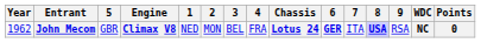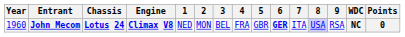 <table class="wikitable" style="text-align:center; font-size:90%">
 <tr>
 <th>Year</th>
 <th>Entrant</th>
-<th>5</th>
+<th>Chassis</th>
 <th>Engine</th>
 <th>1</th>
 <th>2</th>
 <th>3</th>
 <th>4</th>
-<th>Chassis</th>
+<th>5</th>
 <th>6</th>
 <th>7</th>
 <th>8</th>
 <th>9</th>
 <th>WDC</th>
 <th>Points</th>
 </tr>
 <tr>
-<td><a href='#'>1962</a></td>
+<td><a href='#'>1960</a></td>
 <th><a href='#'>John Mecom</a></th>
-<td><a href='#'>GBR</a></td>
+<th><a href='#'>Lotus</a> <a href='#'>24</a></th>
 <th><a href='#'>Climax</a> <a href='#'>V8</a></th>
 <td><a href='#'>NED</a></td>
 <td><a href='#'>MON</a></td>
 <td><a href='#'>BEL</a></td>
 <td><a href='#'>FRA</a></td>
-<th><a href='#'>Lotus</a> <a href='#'>24</a></th>
+<td><a href='#'>GBR</a></td>
 <td><strong><a href='#'>GER</a></strong></td>
 <td><a href='#'>ITA</a></td>
-<td style="background:#CFCFFF;"><strong><a href='#'>USA</a><br></strong></td>
+<td style="background:#CFCFFF;"><a href='#'>USA</a><br></td>
 <td><a href='#'>RSA</a></td>
 <th>NC</th>
 <th>0</th>
 </tr>
 </table>
